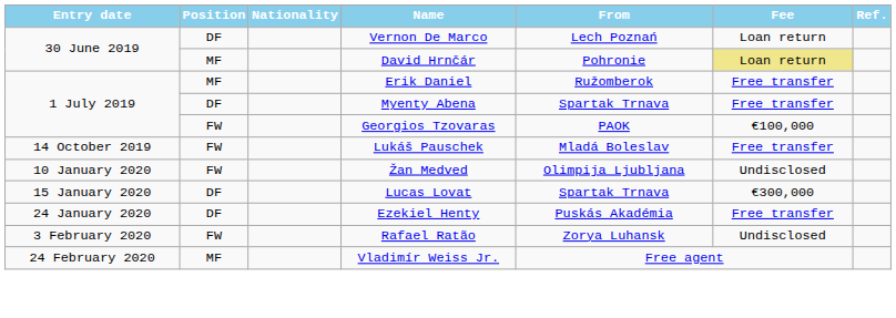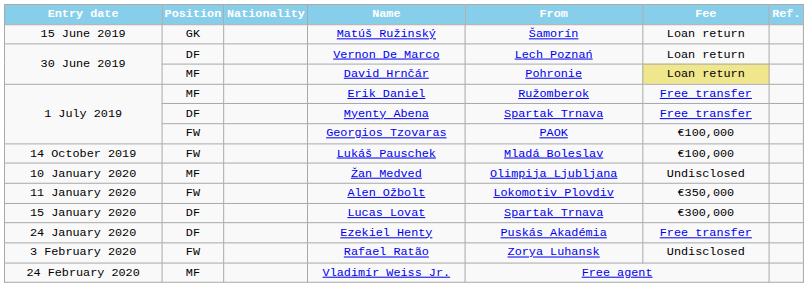 <table class="wikitable"  style="text-align:center; font-size:90%; ">
 <tr>
 <th style="background:#87CEEB; color:#FFFFFF; width:150px;">Entry date</th>
 <th style="background:#87CEEB; color:#FFFFFF; width:50px;">Position</th>
 <th style="background:#87CEEB; color:#FFFFFF; width:50px;">Nationality</th>
 <th style="background:#87CEEB; color:#FFFFFF; width:150px;">Name</th>
 <th style="background:#87CEEB; color:#FFFFFF; width:170px;">From</th>
 <th style="background:#87CEEB; color:#FFFFFF; width:120px;">Fee</th>
 <th style="background:#87CEEB; color:#FFFFFF; width:25px;">Ref.</th>
+</tr>
+<tr>
+<td>15 June 2019</td>
+<td>GK</td>
+<td></td>
+<td><a href='#'>Matúš Ružinský</a></td>
+<td> <a href='#'>Šamorín</a></td>
+<td>Loan return</td>
+<td></td>
 </tr>
 <tr>
 <td rowspan="2">30 June 2019</td>
 <td>DF</td>
 <td></td>
 <td><a href='#'>Vernon De Marco</a></td>
 <td> <a href='#'>Lech Poznań</a></td>
 <td>Loan return</td>
 <td></td>
 </tr>
 <tr>
 <td>MF</td>
 <td></td>
 <td><a href='#'>David Hrnčár</a></td>
 <td> <a href='#'>Pohronie</a></td>
 <td style="background: khaki;">Loan return</td>
 <td></td>
 </tr>
 <tr>
 <td rowspan="3">1 July 2019</td>
 <td>MF</td>
 <td></td>
 <td><a href='#'>Erik Daniel</a></td>
 <td> <a href='#'>Ružomberok</a></td>
 <td><a href='#'>Free transfer</a></td>
 <td></td>
 </tr>
 <tr>
 <td>DF</td>
 <td></td>
 <td><a href='#'>Myenty Abena</a></td>
 <td> <a href='#'>Spartak Trnava</a></td>
 <td><a href='#'>Free transfer</a></td>
 <td></td>
 </tr>
 <tr>
 <td>FW</td>
 <td></td>
 <td><a href='#'>Georgios Tzovaras</a></td>
 <td> <a href='#'>PAOK</a></td>
 <td>€100,000</td>
 <td></td>
 </tr>
 <tr>
 <td>14 October 2019</td>
 <td>FW</td>
 <td></td>
 <td><a href='#'>Lukáš Pauschek</a></td>
 <td> <a href='#'>Mladá Boleslav</a></td>
-<td><a href='#'>Free transfer</a></td>
+<td>€100,000</td>
 <td></td>
 </tr>
 <tr>
 <td>10 January 2020</td>
-<td>FW</td>
+<td>MF</td>
 <td></td>
 <td><a href='#'>Žan Medved</a></td>
 <td> <a href='#'>Olimpija Ljubljana</a></td>
 <td>Undisclosed</td>
+<td></td>
+</tr>
+<tr>
+<td>11 January 2020</td>
+<td>FW</td>
+<td></td>
+<td><a href='#'>Alen Ožbolt</a></td>
+<td> <a href='#'>Lokomotiv Plovdiv</a></td>
+<td>€350,000</td>
 <td></td>
 </tr>
 <tr>
 <td>15 January 2020</td>
 <td>DF</td>
 <td></td>
 <td><a href='#'>Lucas Lovat</a></td>
 <td> <a href='#'>Spartak Trnava</a></td>
 <td>€300,000</td>
 <td></td>
 </tr>
 <tr>
 <td>24 January 2020</td>
 <td>DF</td>
 <td></td>
 <td><a href='#'>Ezekiel Henty</a></td>
 <td> <a href='#'>Puskás Akadémia</a></td>
 <td><a href='#'>Free transfer</a></td>
 <td></td>
 </tr>
 <tr>
 <td>3 February 2020</td>
 <td>FW</td>
 <td></td>
 <td><a href='#'>Rafael Ratão</a></td>
 <td> <a href='#'>Zorya Luhansk</a></td>
 <td>Undisclosed</td>
 <td></td>
 </tr>
 <tr>
 <td>24 February 2020</td>
 <td>MF</td>
 <td></td>
 <td><a href='#'>Vladimír Weiss Jr.</a></td>
 <td colspan="2"><a href='#'>Free agent</a></td>
 <td></td>
 </tr>
 </table>
